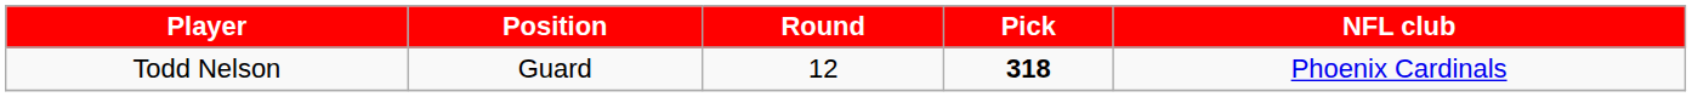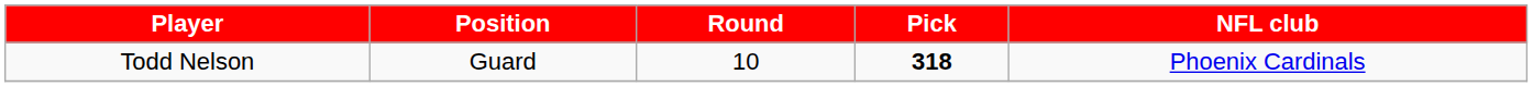 <table class="wikitable" width="80%">
 <tr align="center"  style="background:red;color:#FFFFFF;">
 <td><strong>Player</strong></td>
 <td><strong>Position</strong></td>
 <td><strong>Round</strong></td>
 <td><strong>Pick</strong></td>
 <td><strong>NFL club</strong></td>
 </tr>
 <tr align="center" bgcolor="">
 <td>Todd Nelson</td>
 <td>Guard</td>
-<td>12</td>
+<td>10</td>
 <td><strong>318</strong></td>
 <td><a href='#'>Phoenix Cardinals</a></td>
 </tr>
 <tr align="center" bgcolor="">
 </tr>
 </table>
